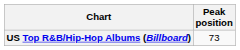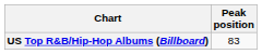 <table class="wikitable plainrowheaders sortable" style="text-align:center;" border="1">
 <tr>
 <th scope="col">Chart</th>
 <th scope="col">Peak<br>position</th>
 </tr>
 <tr>
 <th scope="row">US <a href='#'>Top R&B/Hip-Hop Albums</a> (<em><a href='#'>Billboard</a></em>)</th>
-<td>73</td>
+<td>83</td>
 </tr>
 </table>
